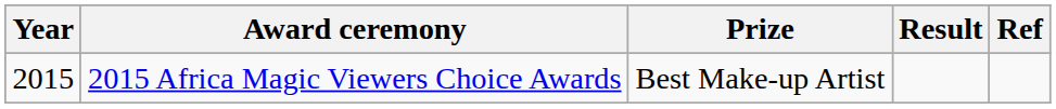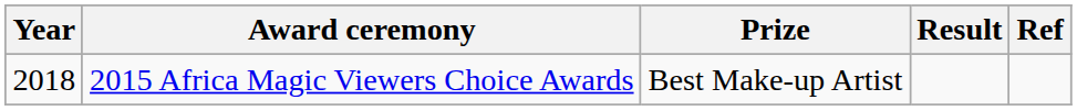 <table class ="wikitable">
 <tr>
 <th>Year</th>
 <th>Award ceremony</th>
 <th>Prize</th>
 <th>Result</th>
 <th>Ref</th>
 </tr>
 <tr>
-<td>2015</td>
+<td>2018</td>
 <td><a href='#'>2015 Africa Magic Viewers Choice Awards</a></td>
 <td>Best Make-up Artist</td>
 <td></td>
 <td></td>
 </tr>
 </table>
